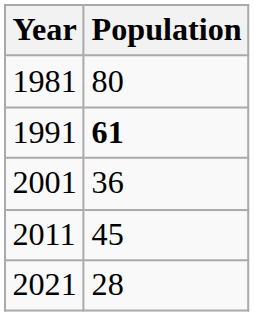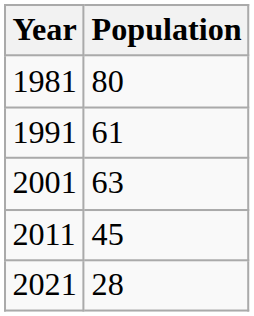 <table class="wikitable">
 <tr>
 <th>Year</th>
 <th>Population</th>
 </tr>
 <tr>
 <td>1981</td>
 <td>80</td>
 </tr>
 <tr>
 <td>1991</td>
-<td><strong>61</strong></td>
+<td>61</td>
 </tr>
 <tr>
 <td>2001</td>
-<td>36</td>
+<td>63</td>
 </tr>
 <tr>
 <td>2011</td>
 <td>45</td>
 </tr>
 <tr>
 <td>2021</td>
 <td>28</td>
 </tr>
 </table>
